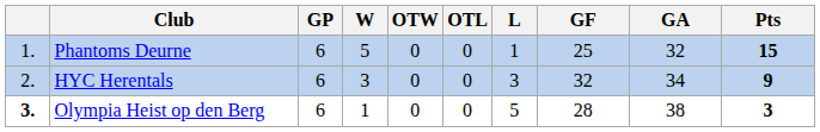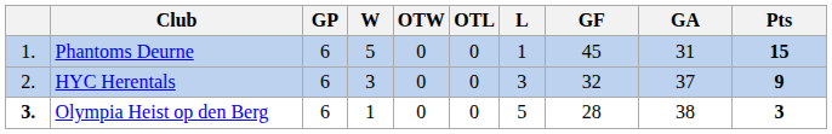 <table class="wikitable">
 <tr>
 <th width="30"></th>
 <th width="200">Club</th>
 <th width="30">GP</th>
 <th width="30">W</th>
 <th width="30">OTW</th>
 <th width="30">OTL</th>
 <th width="30">L</th>
 <th width="70">GF</th>
 <th width="70">GA</th>
 <th width="70">Pts</th>
 </tr>
 <tr bgcolor="#BCD2EE" align="center">
 <td>1.</td>
 <td align="left"><a href='#'>Phantoms Deurne</a></td>
 <td>6</td>
 <td>5</td>
 <td>0</td>
 <td>0</td>
 <td>1</td>
-<td>25</td>
-<td>32</td>
+<td>45</td>
+<td>31</td>
 <td><strong>15</strong></td>
 </tr>
 <tr bgcolor="#BCD2EE" align="center">
 <td>2.</td>
 <td align="left"><a href='#'>HYC Herentals</a></td>
 <td>6</td>
 <td>3</td>
 <td>0</td>
 <td>0</td>
 <td>3</td>
 <td>32</td>
-<td>34</td>
+<td>37</td>
 <td><strong>9</strong></td>
 </tr>
 <tr bgcolor="#FFFFFF" align="center">
 <td><strong>3.</strong></td>
 <td align="left"><a href='#'>Olympia Heist op den Berg</a></td>
 <td>6</td>
 <td>1</td>
 <td>0</td>
 <td>0</td>
 <td>5</td>
 <td>28</td>
 <td>38</td>
 <td><strong>3</strong></td>
 </tr>
 </table>
